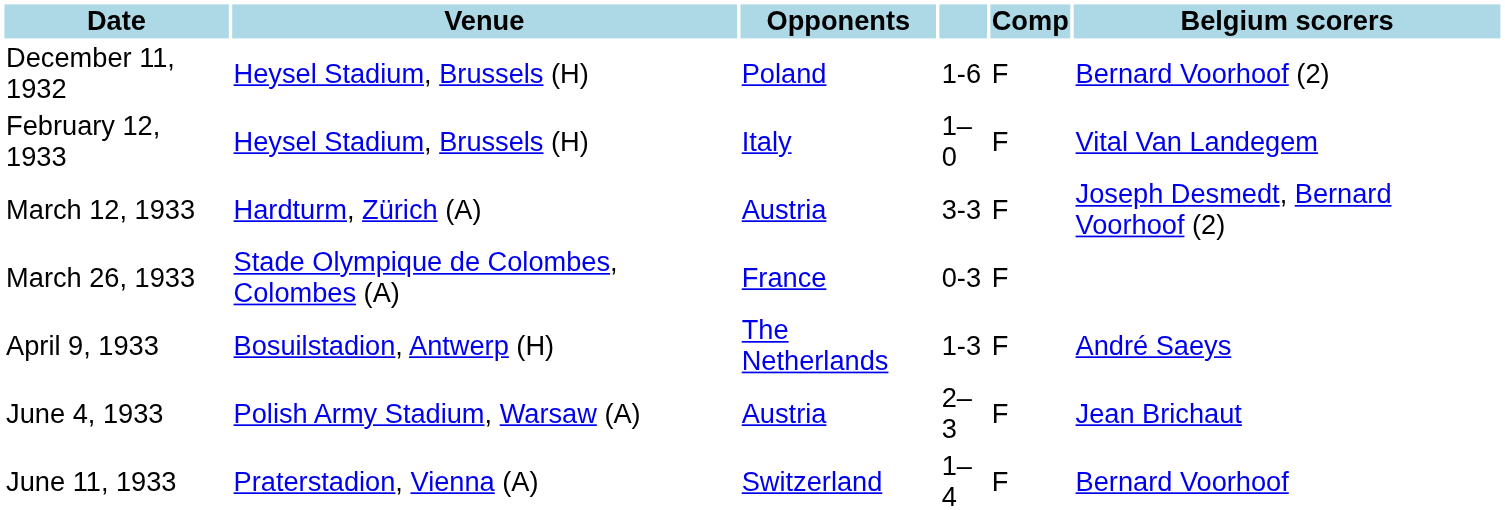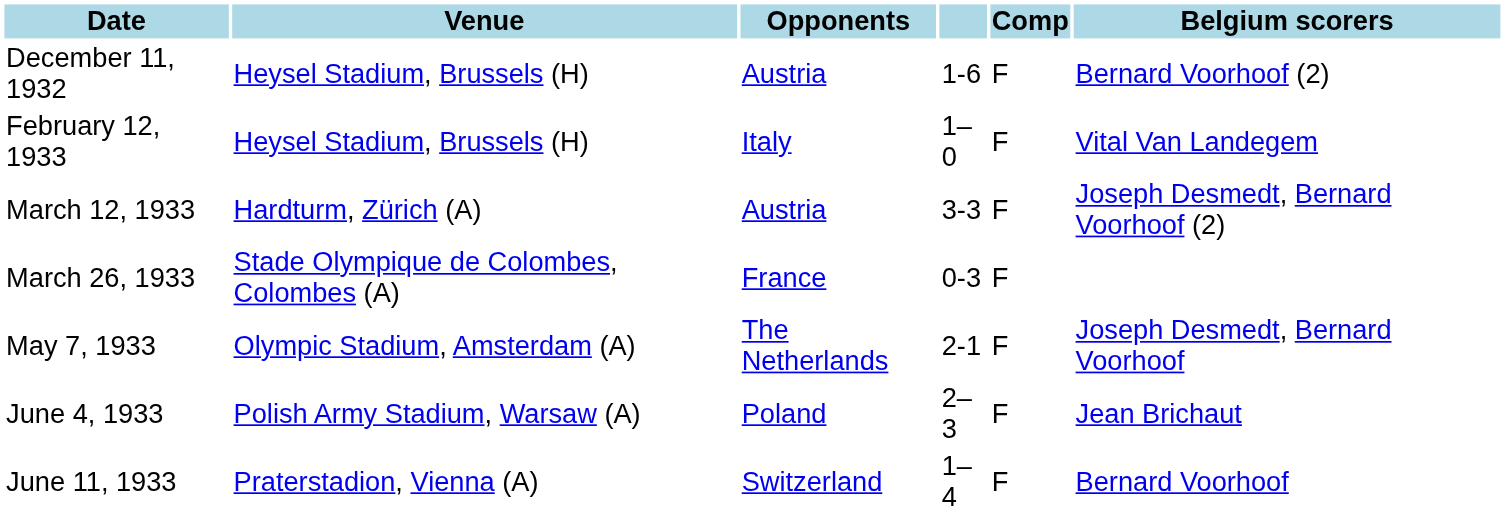 <table>
 <tr>
 <th style="background: lightblue;">Date</th>
 <th style="background: lightblue;">Venue</th>
 <th style="background: lightblue;">Opponents</th>
 <th style="background: lightblue;" align=center></th>
 <th style="background: lightblue;" align=center>Comp</th>
 <th style="background: lightblue;">Belgium scorers</th>
 </tr>
 <tr>
 <td>December 11, 1932</td>
 <td><a href='#'>Heysel Stadium</a>, <a href='#'>Brussels</a> (H)</td>
-<td><a href='#'>Poland</a></td>
+<td><a href='#'>Austria</a></td>
 <td>1-6</td>
 <td>F</td>
 <td><a href='#'>Bernard Voorhoof</a> (2)</td>
 </tr>
 <tr>
 <td>February 12, 1933</td>
 <td><a href='#'>Heysel Stadium</a>, <a href='#'>Brussels</a> (H)</td>
 <td><a href='#'>Italy</a></td>
 <td>1–0</td>
 <td>F</td>
 <td><a href='#'>Vital Van Landegem</a></td>
 </tr>
 <tr>
 <td>March 12, 1933</td>
 <td><a href='#'>Hardturm</a>, <a href='#'>Zürich</a> (A)</td>
 <td><a href='#'>Austria</a></td>
 <td>3-3</td>
 <td>F</td>
 <td><a href='#'>Joseph Desmedt</a>, <a href='#'>Bernard Voorhoof</a> (2)</td>
 </tr>
 <tr>
 <td>March 26, 1933</td>
 <td><a href='#'>Stade Olympique de Colombes</a>, <a href='#'>Colombes</a> (A)</td>
 <td><a href='#'>France</a></td>
 <td>0-3</td>
 <td>F</td>
 <td></td>
 </tr>
 <tr>
-<td>April 9, 1933</td>
-<td><a href='#'>Bosuilstadion</a>, <a href='#'>Antwerp</a> (H)</td>
+<td>May 7, 1933</td>
+<td><a href='#'>Olympic Stadium</a>, <a href='#'>Amsterdam</a> (A)</td>
 <td><a href='#'>The Netherlands</a></td>
-<td>1-3</td>
+<td>2-1</td>
 <td>F</td>
-<td><a href='#'>André Saeys</a></td>
+<td><a href='#'>Joseph Desmedt</a>, <a href='#'>Bernard Voorhoof</a></td>
 </tr>
 <tr>
 <td>June 4, 1933</td>
 <td><a href='#'>Polish Army Stadium</a>, <a href='#'>Warsaw</a> (A)</td>
-<td><a href='#'>Austria</a></td>
+<td><a href='#'>Poland</a></td>
 <td>2–3</td>
 <td>F</td>
 <td><a href='#'>Jean Brichaut</a></td>
 </tr>
 <tr>
 <td>June 11, 1933</td>
 <td><a href='#'>Praterstadion</a>, <a href='#'>Vienna</a> (A)</td>
 <td><a href='#'>Switzerland</a></td>
 <td>1–4</td>
 <td>F</td>
 <td><a href='#'>Bernard Voorhoof</a></td>
 </tr>
 </table>
